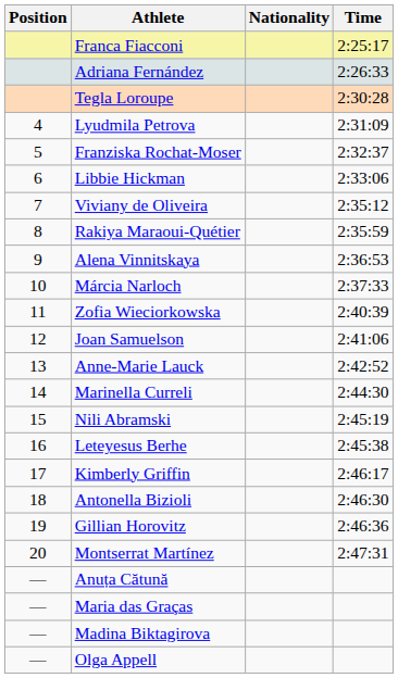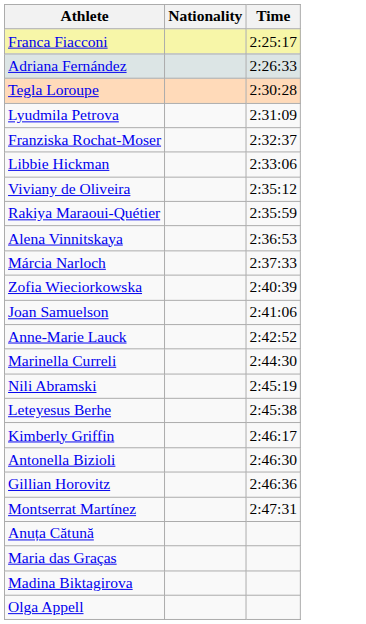 <table class="wikitable sortable">
 <tr>
-<th>Position</th>
 <th>Athlete</th>
 <th>Nationality</th>
 <th>Time</th>
 </tr>
 <tr bgcolor=#F7F6A8>
-<td align=center></td>
 <td><a href='#'>Franca Fiacconi</a></td>
 <td></td>
 <td>2:25:17</td>
 </tr>
 <tr bgcolor=#DCE5E5>
-<td align=center></td>
 <td><a href='#'>Adriana Fernández</a></td>
 <td></td>
 <td>2:26:33</td>
 </tr>
 <tr bgcolor=#FFDAB9>
-<td align=center></td>
 <td><a href='#'>Tegla Loroupe</a></td>
 <td></td>
 <td>2:30:28</td>
 </tr>
 <tr>
-<td align=center>4</td>
 <td><a href='#'>Lyudmila Petrova</a></td>
 <td></td>
 <td>2:31:09</td>
 </tr>
 <tr>
-<td align=center>5</td>
 <td><a href='#'>Franziska Rochat-Moser</a></td>
 <td></td>
 <td>2:32:37</td>
 </tr>
 <tr>
-<td align=center>6</td>
 <td><a href='#'>Libbie Hickman</a></td>
 <td></td>
 <td>2:33:06</td>
 </tr>
 <tr>
-<td align=center>7</td>
 <td><a href='#'>Viviany de Oliveira</a></td>
 <td></td>
 <td>2:35:12</td>
 </tr>
 <tr>
-<td align=center>8</td>
 <td><a href='#'>Rakiya Maraoui-Quétier</a></td>
 <td></td>
 <td>2:35:59</td>
 </tr>
 <tr>
-<td align=center>9</td>
 <td><a href='#'>Alena Vinnitskaya</a></td>
 <td></td>
 <td>2:36:53</td>
 </tr>
 <tr>
-<td align=center>10</td>
 <td><a href='#'>Márcia Narloch</a></td>
 <td></td>
 <td>2:37:33</td>
 </tr>
 <tr>
-<td align=center>11</td>
 <td><a href='#'>Zofia Wieciorkowska</a></td>
 <td></td>
 <td>2:40:39</td>
 </tr>
 <tr>
-<td align=center>12</td>
 <td><a href='#'>Joan Samuelson</a></td>
 <td></td>
 <td>2:41:06</td>
 </tr>
 <tr>
-<td align=center>13</td>
 <td><a href='#'>Anne-Marie Lauck</a></td>
 <td></td>
 <td>2:42:52</td>
 </tr>
 <tr>
-<td align=center>14</td>
 <td><a href='#'>Marinella Curreli</a></td>
 <td></td>
 <td>2:44:30</td>
 </tr>
 <tr>
-<td align=center>15</td>
 <td><a href='#'>Nili Abramski</a></td>
 <td></td>
 <td>2:45:19</td>
 </tr>
 <tr>
-<td align=center>16</td>
 <td><a href='#'>Leteyesus Berhe</a></td>
 <td></td>
 <td>2:45:38</td>
 </tr>
 <tr>
-<td align=center>17</td>
 <td><a href='#'>Kimberly Griffin</a></td>
 <td></td>
 <td>2:46:17</td>
 </tr>
 <tr>
-<td align=center>18</td>
 <td><a href='#'>Antonella Bizioli</a></td>
 <td></td>
 <td>2:46:30</td>
 </tr>
 <tr>
-<td align=center>19</td>
 <td><a href='#'>Gillian Horovitz</a></td>
 <td></td>
 <td>2:46:36</td>
 </tr>
 <tr>
-<td align=center>20</td>
 <td><a href='#'>Montserrat Martínez</a></td>
 <td></td>
 <td>2:47:31</td>
 </tr>
 <tr>
-<td align=center>—</td>
 <td><a href='#'>Anuța Cătună</a></td>
 <td></td>
 <td></td>
 </tr>
 <tr>
-<td align=center>—</td>
 <td><a href='#'>Maria das Graças</a></td>
 <td></td>
 <td></td>
 </tr>
 <tr>
-<td align=center>—</td>
 <td><a href='#'>Madina Biktagirova</a></td>
 <td></td>
 <td></td>
 </tr>
 <tr>
-<td align=center>—</td>
 <td><a href='#'>Olga Appell</a></td>
 <td></td>
 <td></td>
 </tr>
 </table>
